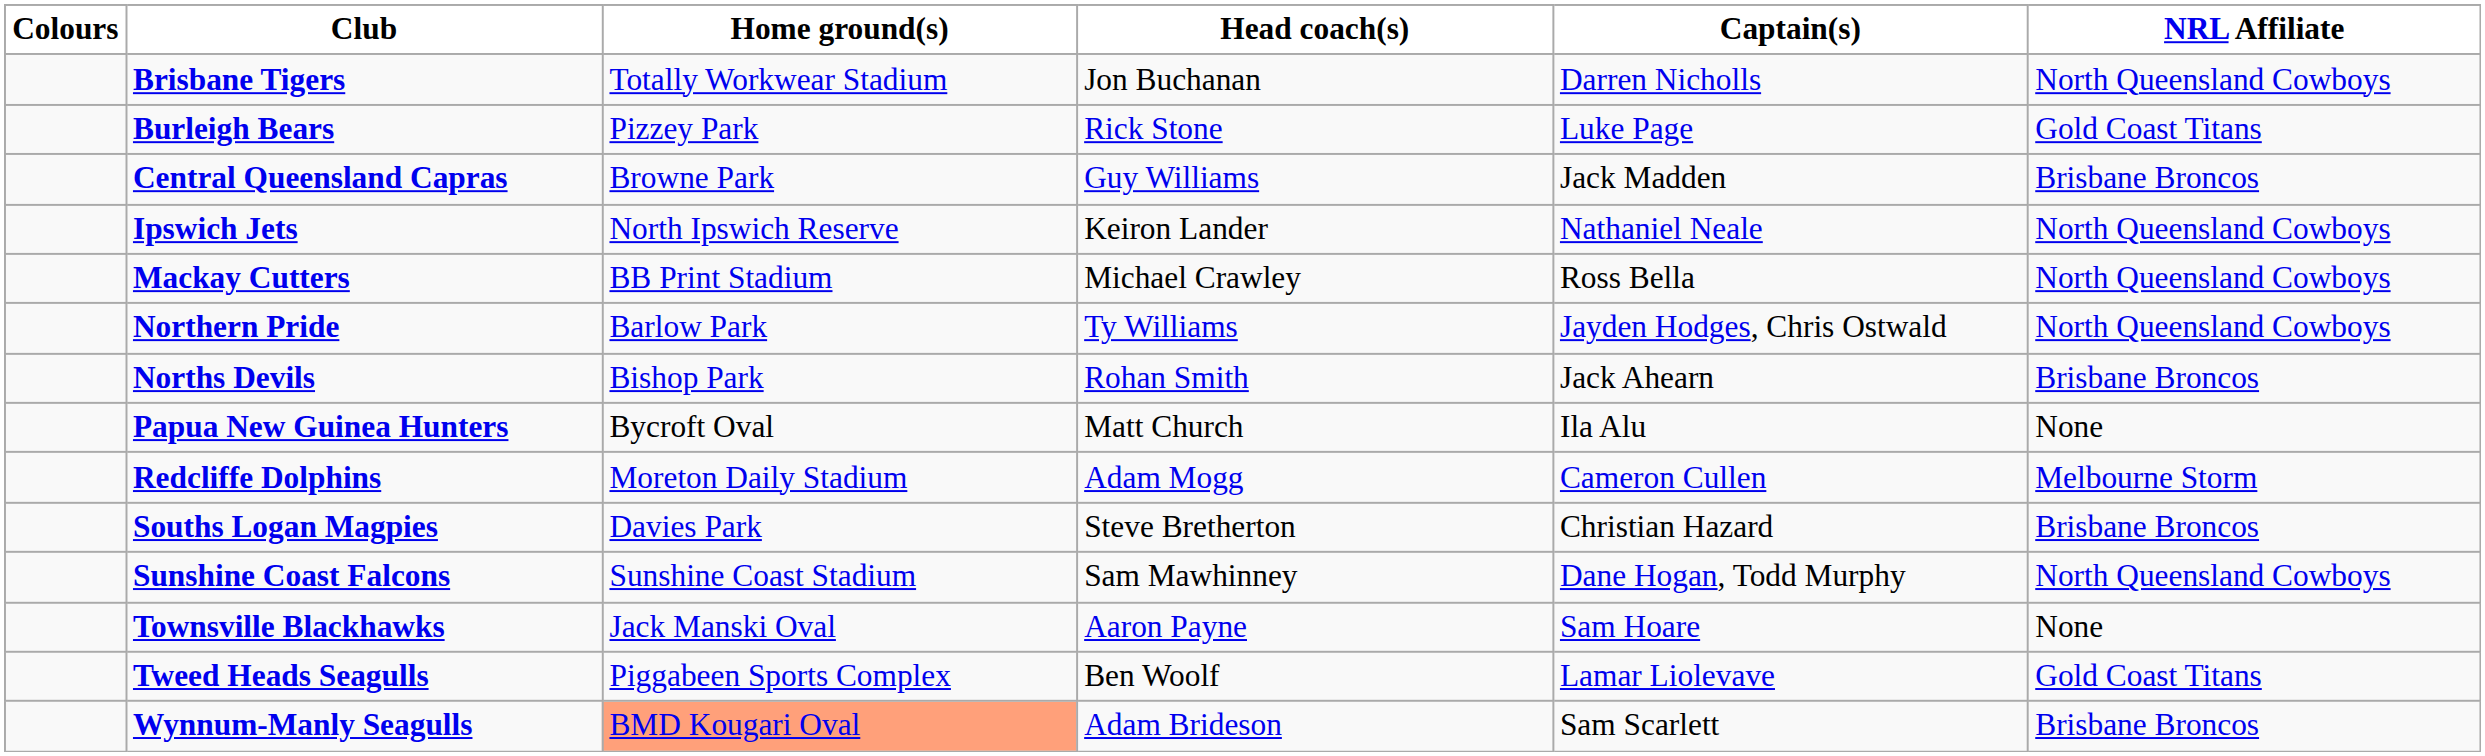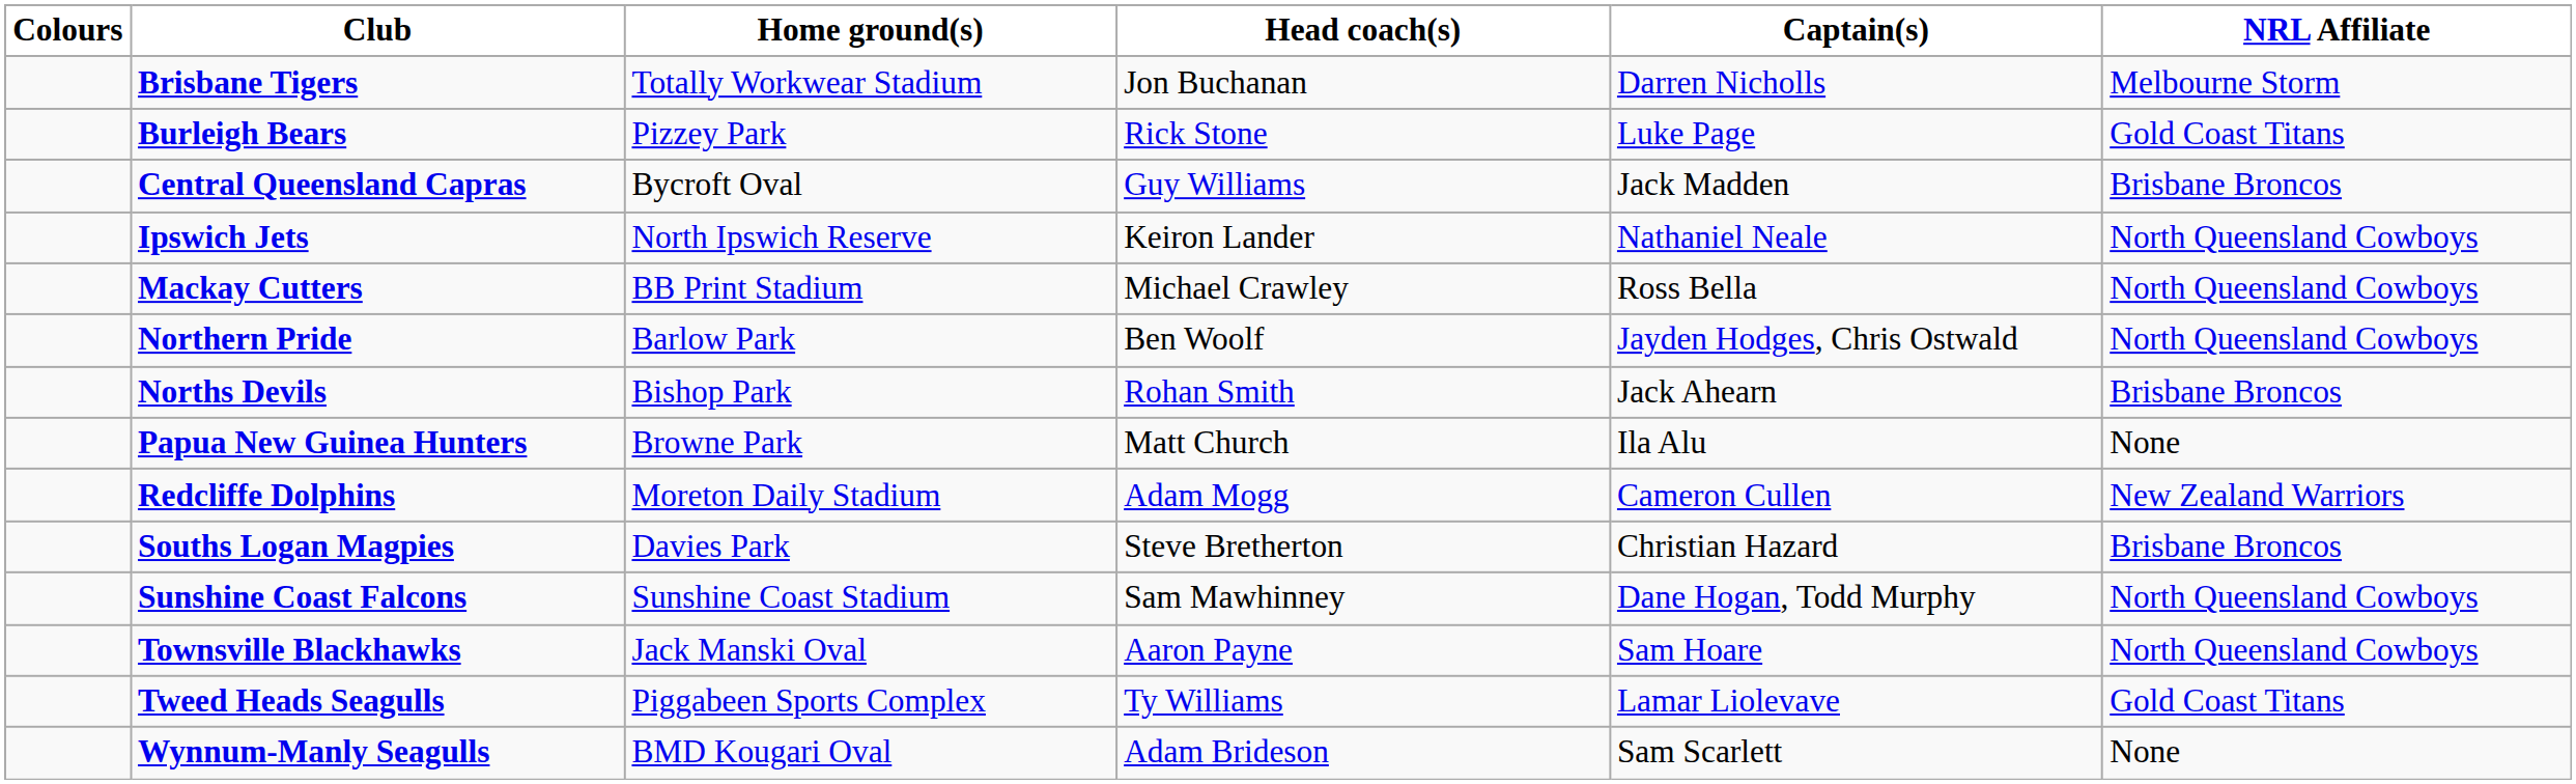 <table class="wikitable" style="width:100%; text-align:left">
 <tr>
 <th style="background:white; width:01%">Colours</th>
 <th style="background:white; width:20%">Club</th>
 <th style="background:white; width:20%">Home ground(s)</th>
 <th style="background:white; width:20%">Head coach(s)</th>
 <th style="background:white; width:20%">Captain(s)</th>
 <th style="background:white; width:20%"><a href='#'>NRL</a> Affiliate</th>
 </tr>
 <tr>
 <td></td>
 <td><strong><a href='#'>Brisbane Tigers</a></strong></td>
 <td><a href='#'>Totally Workwear Stadium</a></td>
 <td>Jon Buchanan</td>
 <td><a href='#'>Darren Nicholls</a></td>
-<td> <a href='#'>North Queensland Cowboys</a></td>
+<td> <a href='#'>Melbourne Storm</a></td>
 </tr>
 <tr>
 <td></td>
 <td><strong><a href='#'>Burleigh Bears</a></strong></td>
 <td><a href='#'>Pizzey Park</a></td>
 <td><a href='#'>Rick Stone</a></td>
 <td><a href='#'>Luke Page</a></td>
 <td> <a href='#'>Gold Coast Titans</a></td>
 </tr>
 <tr>
 <td></td>
 <td><strong><a href='#'>Central Queensland Capras</a></strong></td>
-<td><a href='#'>Browne Park</a></td>
+<td>Bycroft Oval</td>
 <td><a href='#'>Guy Williams</a></td>
 <td>Jack Madden</td>
 <td> <a href='#'>Brisbane Broncos</a></td>
 </tr>
 <tr>
 <td></td>
 <td><strong><a href='#'>Ipswich Jets</a></strong></td>
 <td><a href='#'>North Ipswich Reserve</a></td>
 <td>Keiron Lander</td>
 <td><a href='#'>Nathaniel Neale</a></td>
 <td> <a href='#'>North Queensland Cowboys</a></td>
 </tr>
 <tr>
 <td></td>
 <td><strong><a href='#'>Mackay Cutters</a></strong></td>
 <td><a href='#'>BB Print Stadium</a></td>
 <td>Michael Crawley</td>
 <td>Ross Bella</td>
 <td> <a href='#'>North Queensland Cowboys</a></td>
 </tr>
 <tr>
 <td></td>
 <td><strong><a href='#'>Northern Pride</a></strong></td>
 <td><a href='#'>Barlow Park</a></td>
-<td><a href='#'>Ty Williams</a></td>
+<td>Ben Woolf</td>
 <td><a href='#'>Jayden Hodges</a>, Chris Ostwald</td>
 <td> <a href='#'>North Queensland Cowboys</a></td>
 </tr>
 <tr>
 <td></td>
 <td><strong><a href='#'>Norths Devils</a></strong></td>
 <td><a href='#'>Bishop Park</a></td>
 <td><a href='#'>Rohan Smith</a></td>
 <td>Jack Ahearn</td>
 <td> <a href='#'>Brisbane Broncos</a></td>
 </tr>
 <tr>
 <td></td>
 <td><strong><a href='#'>Papua New Guinea Hunters</a></strong></td>
-<td>Bycroft Oval</td>
+<td><a href='#'>Browne Park</a></td>
 <td>Matt Church</td>
 <td>Ila Alu</td>
 <td>None</td>
 </tr>
 <tr>
 <td></td>
 <td><strong><a href='#'>Redcliffe Dolphins</a></strong></td>
 <td><a href='#'>Moreton Daily Stadium</a></td>
 <td><a href='#'>Adam Mogg</a></td>
 <td><a href='#'>Cameron Cullen</a></td>
-<td> <a href='#'>Melbourne Storm</a></td>
+<td> <a href='#'>New Zealand Warriors</a></td>
 </tr>
 <tr>
 <td></td>
 <td><strong><a href='#'>Souths Logan Magpies</a></strong></td>
 <td><a href='#'>Davies Park</a></td>
 <td>Steve Bretherton</td>
 <td>Christian Hazard</td>
 <td> <a href='#'>Brisbane Broncos</a></td>
 </tr>
 <tr>
 <td></td>
 <td><strong><a href='#'>Sunshine Coast Falcons</a></strong></td>
 <td><a href='#'>Sunshine Coast Stadium</a></td>
 <td>Sam Mawhinney</td>
 <td><a href='#'>Dane Hogan</a>, Todd Murphy</td>
 <td> <a href='#'>North Queensland Cowboys</a></td>
 </tr>
 <tr>
 <td></td>
 <td><strong><a href='#'>Townsville Blackhawks</a></strong></td>
 <td><a href='#'>Jack Manski Oval</a></td>
 <td><a href='#'>Aaron Payne</a></td>
 <td><a href='#'>Sam Hoare</a></td>
-<td>None</td>
+<td> <a href='#'>North Queensland Cowboys</a></td>
 </tr>
 <tr>
 <td></td>
 <td><strong><a href='#'>Tweed Heads Seagulls</a></strong></td>
 <td><a href='#'>Piggabeen Sports Complex</a></td>
-<td>Ben Woolf</td>
+<td><a href='#'>Ty Williams</a></td>
 <td><a href='#'>Lamar Liolevave</a></td>
 <td> <a href='#'>Gold Coast Titans</a></td>
 </tr>
 <tr>
 <td></td>
 <td><strong><a href='#'>Wynnum-Manly Seagulls</a></strong></td>
-<td style="background: lightsalmon;"><a href='#'>BMD Kougari Oval</a></td>
+<td><a href='#'>BMD Kougari Oval</a></td>
 <td><a href='#'>Adam Brideson</a></td>
 <td>Sam Scarlett</td>
-<td> <a href='#'>Brisbane Broncos</a></td>
+<td>None</td>
 </tr>
 </table>
